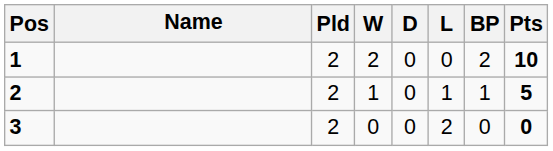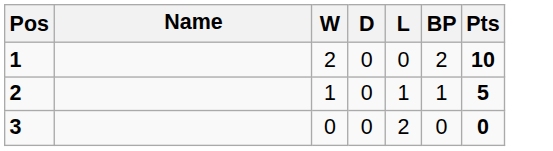 <table class="wikitable">
 <tr border=1 cellpadding=5 cellspacing=0>
 <th bgcolor="#efefef" width="20">Pos</th>
 <th bgcolor="#efefef" width="185">　Name</th>
-<th bgcolor="#efefef" width="20">Pld</th>
 <th bgcolor="#efefef" width="20">W</th>
 <th bgcolor="#efefef" width="20">D</th>
 <th bgcolor="#efefef" width="20">L</th>
 <th bgcolor="#efefef" width="20">BP</th>
 <th bgcolor="#efefef" width="20">Pts</th>
 </tr>
 <tr align=center>
 <td align=left><strong>1</strong></td>
 <td align=left><strong></strong></td>
 <td>2</td>
-<td>2</td>
 <td>0</td>
 <td>0</td>
 <td>2</td>
 <td><strong>10</strong></td>
 </tr>
 <tr align=center>
 <td align=left><strong>2</strong></td>
 <td align=left><strong></strong></td>
-<td>2</td>
 <td>1</td>
 <td>0</td>
 <td>1</td>
 <td>1</td>
 <td><strong>5</strong></td>
 </tr>
 <tr align=center>
 <td align=left><strong>3</strong></td>
 <td align=left><strong></strong></td>
-<td>2</td>
 <td>0</td>
 <td>0</td>
 <td>2</td>
 <td>0</td>
 <td><strong>0</strong></td>
 </tr>
 </table>
